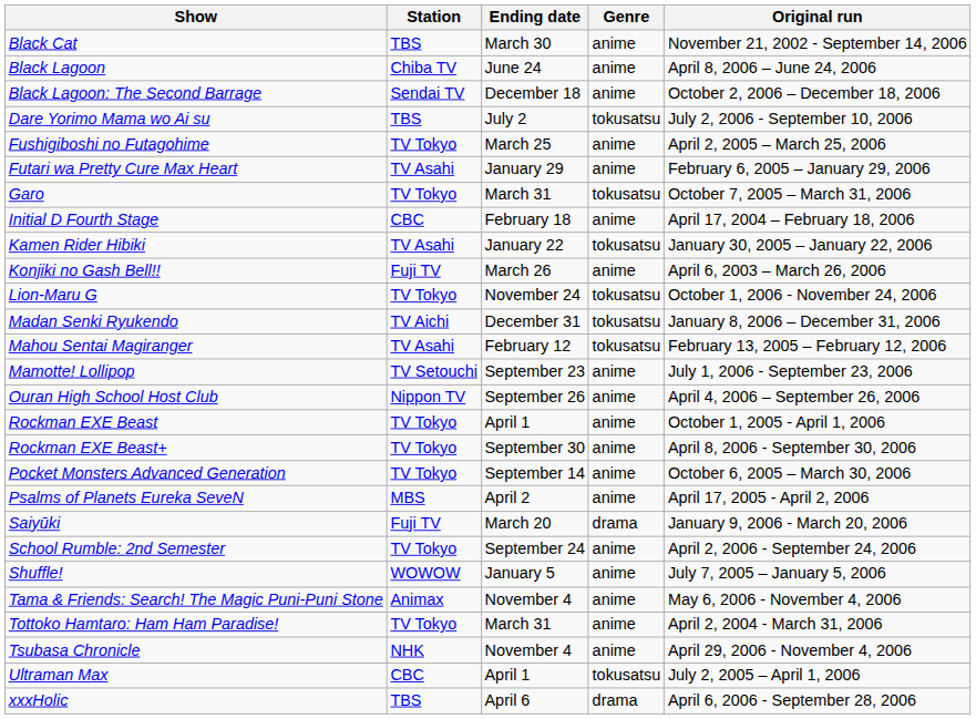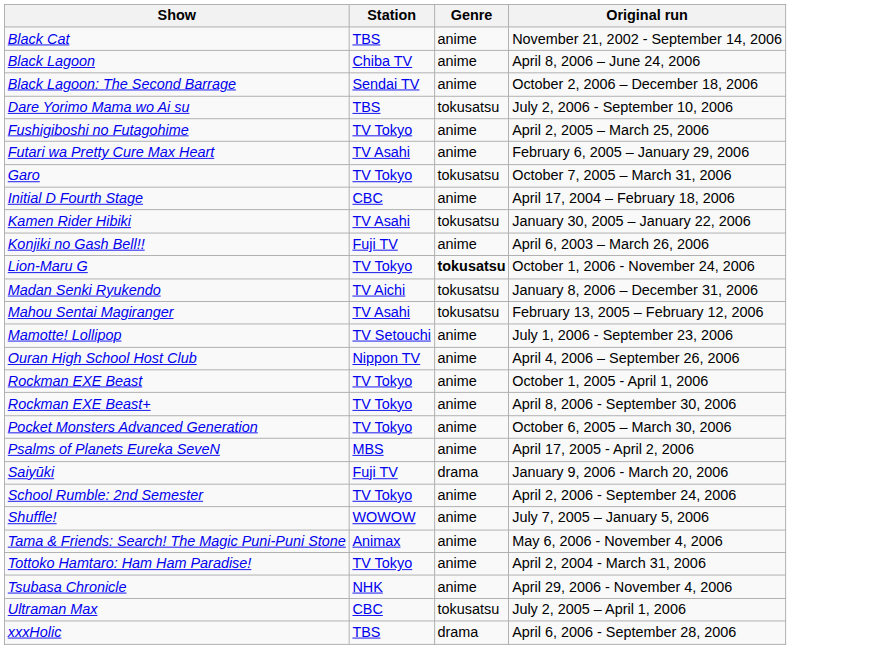 <table class="wikitable sortable">
 <tr>
 <th>Show</th>
 <th>Station</th>
-<th>Ending date</th>
 <th>Genre</th>
 <th>Original run</th>
 </tr>
 <tr>
 <td><em><a href='#'>Black Cat</a></em></td>
 <td><a href='#'>TBS</a></td>
-<td>March 30</td>
 <td>anime</td>
 <td>November 21, 2002 - September 14, 2006</td>
 </tr>
 <tr>
 <td><em><a href='#'>Black Lagoon</a></em></td>
 <td><a href='#'>Chiba TV</a></td>
-<td>June 24</td>
 <td>anime</td>
 <td>April 8, 2006 – June 24, 2006</td>
 </tr>
 <tr>
 <td><em><a href='#'>Black Lagoon: The Second Barrage</a></em></td>
 <td><a href='#'>Sendai TV</a></td>
-<td>December 18</td>
 <td>anime</td>
 <td>October 2, 2006 – December 18, 2006</td>
 </tr>
 <tr>
 <td><em><a href='#'>Dare Yorimo Mama wo Ai su</a></em></td>
 <td><a href='#'>TBS</a></td>
-<td>July 2</td>
 <td>tokusatsu</td>
 <td>July 2, 2006 - September 10, 2006</td>
 </tr>
 <tr>
 <td><em><a href='#'>Fushigiboshi no Futagohime</a></em></td>
 <td><a href='#'>TV Tokyo</a></td>
-<td>March 25</td>
 <td>anime</td>
 <td>April 2, 2005 – March 25, 2006</td>
 </tr>
 <tr>
 <td><em><a href='#'>Futari wa Pretty Cure Max Heart</a></em></td>
 <td><a href='#'>TV Asahi</a></td>
-<td>January 29</td>
 <td>anime</td>
 <td>February 6, 2005 – January 29, 2006</td>
 </tr>
 <tr>
 <td><em><a href='#'>Garo</a></em></td>
 <td><a href='#'>TV Tokyo</a></td>
-<td>March 31</td>
 <td>tokusatsu</td>
 <td>October 7, 2005 – March 31, 2006</td>
 </tr>
 <tr>
 <td><em><a href='#'>Initial D Fourth Stage</a></em></td>
 <td><a href='#'>CBC</a></td>
-<td>February 18</td>
 <td>anime</td>
 <td>April 17, 2004 – February 18, 2006</td>
 </tr>
 <tr>
 <td><em><a href='#'>Kamen Rider Hibiki</a></em></td>
 <td><a href='#'>TV Asahi</a></td>
-<td>January 22</td>
 <td>tokusatsu</td>
 <td>January 30, 2005 – January 22, 2006</td>
 </tr>
 <tr>
 <td><em><a href='#'>Konjiki no Gash Bell!!</a></em></td>
 <td><a href='#'>Fuji TV</a></td>
-<td>March 26</td>
 <td>anime</td>
 <td>April 6, 2003 – March 26, 2006</td>
 </tr>
 <tr>
 <td><em><a href='#'>Lion-Maru G</a></em></td>
 <td><a href='#'>TV Tokyo</a></td>
-<td>November 24</td>
-<td>tokusatsu</td>
+<td><strong>tokusatsu</strong></td>
 <td>October 1, 2006 - November 24, 2006</td>
 </tr>
 <tr>
 <td><em><a href='#'>Madan Senki Ryukendo</a></em></td>
 <td><a href='#'>TV Aichi</a></td>
-<td>December 31</td>
 <td>tokusatsu</td>
 <td>January 8, 2006 – December 31, 2006</td>
 </tr>
 <tr>
 <td><em><a href='#'>Mahou Sentai Magiranger</a></em></td>
 <td><a href='#'>TV Asahi</a></td>
-<td>February 12</td>
 <td>tokusatsu</td>
 <td>February 13, 2005 – February 12, 2006</td>
 </tr>
 <tr>
 <td><em><a href='#'>Mamotte! Lollipop</a></em></td>
 <td><a href='#'>TV Setouchi</a></td>
-<td>September 23</td>
 <td>anime</td>
 <td>July 1, 2006 - September 23, 2006</td>
 </tr>
 <tr>
 <td><em><a href='#'>Ouran High School Host Club</a></em></td>
 <td><a href='#'>Nippon TV</a></td>
-<td>September 26</td>
 <td>anime</td>
 <td>April 4, 2006 – September 26, 2006</td>
 </tr>
 <tr>
 <td><em><a href='#'>Rockman EXE Beast</a></em></td>
 <td><a href='#'>TV Tokyo</a></td>
-<td>April 1</td>
 <td>anime</td>
 <td>October 1, 2005 - April 1, 2006</td>
 </tr>
 <tr>
 <td><em><a href='#'>Rockman EXE Beast+</a></em></td>
 <td><a href='#'>TV Tokyo</a></td>
-<td>September 30</td>
 <td>anime</td>
 <td>April 8, 2006 - September 30, 2006</td>
 </tr>
 <tr>
 <td><em><a href='#'>Pocket Monsters Advanced Generation</a></em></td>
 <td><a href='#'>TV Tokyo</a></td>
-<td>September 14</td>
 <td>anime</td>
 <td>October 6, 2005 – March 30, 2006</td>
 </tr>
 <tr>
 <td><em><a href='#'>Psalms of Planets Eureka SeveN</a></em></td>
 <td><a href='#'>MBS</a></td>
-<td>April 2</td>
 <td>anime</td>
 <td>April 17, 2005 - April 2, 2006</td>
 </tr>
 <tr>
 <td><em><a href='#'>Saiyūki</a></em></td>
 <td><a href='#'>Fuji TV</a></td>
-<td>March 20</td>
 <td>drama</td>
 <td>January 9, 2006 - March 20, 2006</td>
 </tr>
 <tr>
 <td><em><a href='#'>School Rumble: 2nd Semester</a></em></td>
 <td><a href='#'>TV Tokyo</a></td>
-<td>September 24</td>
 <td>anime</td>
 <td>April 2, 2006 - September 24, 2006</td>
 </tr>
 <tr>
 <td><em><a href='#'>Shuffle!</a></em></td>
 <td><a href='#'>WOWOW</a></td>
-<td>January 5</td>
 <td>anime</td>
 <td>July 7, 2005 – January 5, 2006</td>
 </tr>
 <tr>
 <td><em><a href='#'>Tama & Friends: Search! The Magic Puni-Puni Stone</a></em></td>
 <td><a href='#'>Animax</a></td>
-<td>November 4</td>
 <td>anime</td>
 <td>May 6, 2006 - November 4, 2006</td>
 </tr>
 <tr>
 <td><em><a href='#'>Tottoko Hamtaro: Ham Ham Paradise!</a></em></td>
 <td><a href='#'>TV Tokyo</a></td>
-<td>March 31</td>
 <td>anime</td>
 <td>April 2, 2004 - March 31, 2006</td>
 </tr>
 <tr>
 <td><em><a href='#'>Tsubasa Chronicle</a></em></td>
 <td><a href='#'>NHK</a></td>
-<td>November 4</td>
 <td>anime</td>
 <td>April 29, 2006 - November 4, 2006</td>
 </tr>
 <tr>
 <td><em><a href='#'>Ultraman Max</a></em></td>
 <td><a href='#'>CBC</a></td>
-<td>April 1</td>
 <td>tokusatsu</td>
 <td>July 2, 2005 – April 1, 2006</td>
 </tr>
 <tr>
 <td><em><a href='#'>xxxHolic</a></em></td>
 <td><a href='#'>TBS</a></td>
-<td>April 6</td>
 <td>drama</td>
 <td>April 6, 2006 - September 28, 2006</td>
 </tr>
 </table>
